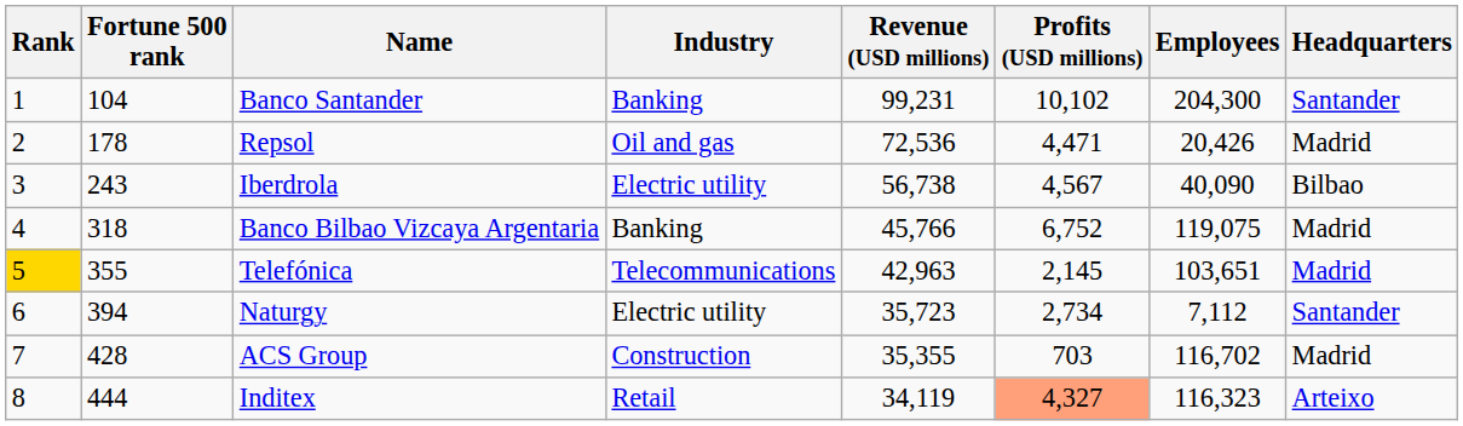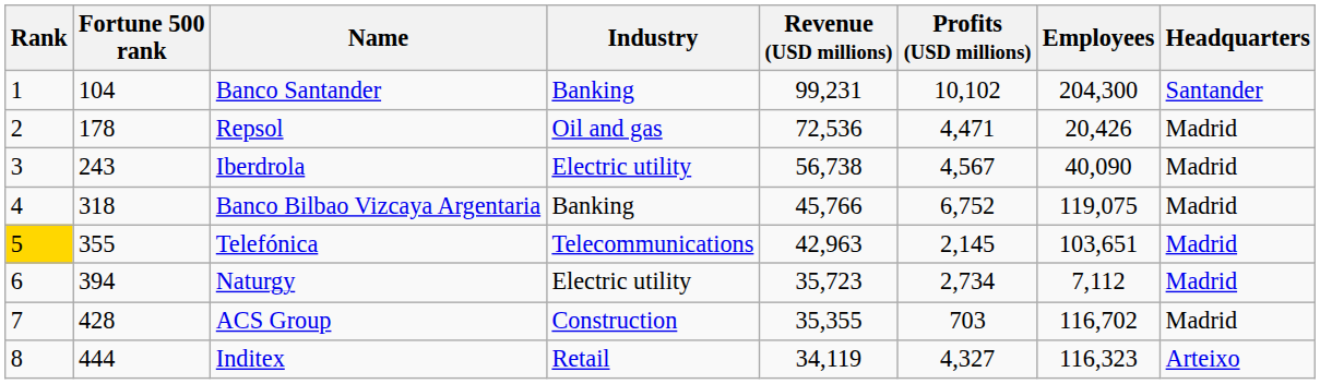 <table class="wikitable sortable">
 <tr>
 <th>Rank</th>
 <th>Fortune 500<br>rank</th>
 <th>Name</th>
 <th>Industry</th>
 <th>Revenue<br><small>(USD millions)</small></th>
 <th>Profits<br><small>(USD millions)</small></th>
 <th>Employees</th>
 <th>Headquarters</th>
 </tr>
 <tr>
 <td>1</td>
 <td>104</td>
 <td><a href='#'>Banco Santander</a></td>
 <td><a href='#'>Banking</a></td>
 <td style="text-align:center;">99,231</td>
 <td style="text-align:center;">10,102</td>
 <td style="text-align:center;">204,300</td>
 <td><a href='#'>Santander</a></td>
 </tr>
 <tr>
 <td>2</td>
 <td>178</td>
 <td><a href='#'>Repsol</a></td>
 <td><a href='#'>Oil and gas</a></td>
 <td style="text-align:center;">72,536</td>
 <td style="text-align:center;">4,471</td>
 <td style="text-align:center;">20,426</td>
 <td>Madrid</td>
 </tr>
 <tr>
 <td>3</td>
 <td>243</td>
 <td><a href='#'>Iberdrola</a></td>
 <td><a href='#'>Electric utility</a></td>
 <td style="text-align:center;">56,738</td>
 <td style="text-align:center;">4,567</td>
 <td style="text-align:center;">40,090</td>
-<td>Bilbao</td>
+<td>Madrid</td>
 </tr>
 <tr>
 <td>4</td>
 <td>318</td>
 <td><a href='#'>Banco Bilbao Vizcaya Argentaria</a></td>
 <td>Banking</td>
 <td style="text-align:center;">45,766</td>
 <td style="text-align:center;">6,752</td>
 <td style="text-align:center;">119,075</td>
 <td>Madrid</td>
 </tr>
 <tr>
 <td style="background: gold;">5</td>
 <td>355</td>
 <td><a href='#'>Telefónica</a></td>
 <td><a href='#'>Telecommunications</a></td>
 <td style="text-align:center;">42,963</td>
 <td style="text-align:center;">2,145</td>
 <td style="text-align:center;">103,651</td>
 <td><a href='#'>Madrid</a></td>
 </tr>
 <tr>
 <td>6</td>
 <td>394</td>
 <td><a href='#'>Naturgy</a></td>
 <td>Electric utility</td>
 <td style="text-align:center;">35,723</td>
 <td style="text-align:center;">2,734</td>
 <td style="text-align:center;">7,112</td>
-<td><a href='#'>Santander</a></td>
+<td><a href='#'>Madrid</a></td>
 </tr>
 <tr>
 <td>7</td>
 <td>428</td>
 <td><a href='#'>ACS Group</a></td>
 <td><a href='#'>Construction</a></td>
 <td style="text-align:center;">35,355</td>
 <td style="text-align:center;">703</td>
 <td style="text-align:center;">116,702</td>
 <td>Madrid</td>
 </tr>
 <tr>
 <td>8</td>
 <td>444</td>
 <td><a href='#'>Inditex</a></td>
 <td><a href='#'>Retail</a></td>
 <td style="text-align:center;">34,119</td>
-<td style="background: lightsalmon; text-align:center;">4,327</td>
+<td style="text-align:center;">4,327</td>
 <td style="text-align:center;">116,323</td>
 <td><a href='#'>Arteixo</a></td>
 </tr>
 </table>
